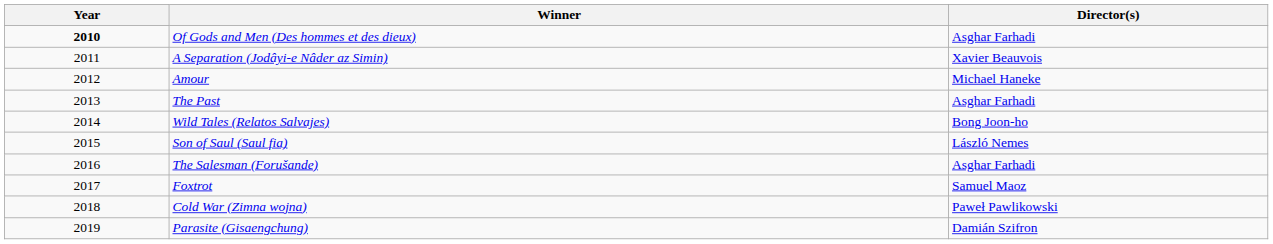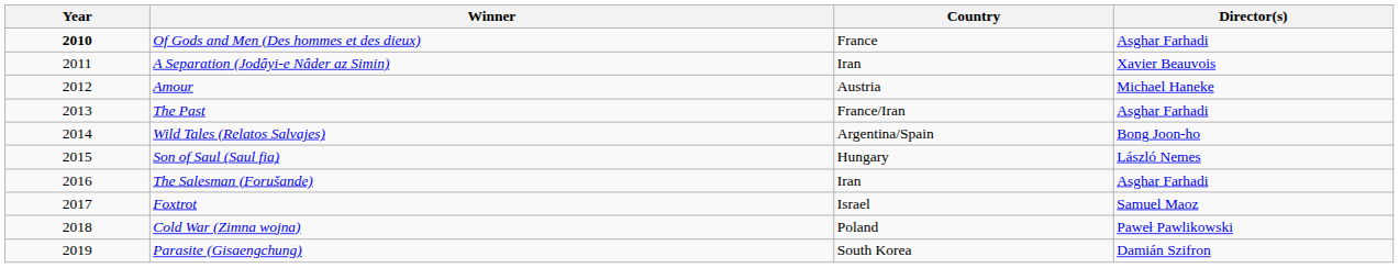 <table class="wikitable" width="95%" cellpadding="5">
 <tr>
 <th width="100"><strong>Year</strong></th>
 <th width="500"><strong>Winner</strong></th>
+<th width="200"><strong>Country</strong></th>
 <th width="200"><strong>Director(s)</strong></th>
 </tr>
 <tr>
 <td style="text-align:center;"><strong>2010</strong></td>
 <td><em><a href='#'>Of Gods and Men (Des hommes et des dieux)</a></em></td>
+<td>France</td>
 <td><a href='#'>Asghar Farhadi</a></td>
 </tr>
 <tr>
 <td style="text-align:center;">2011</td>
 <td><em><a href='#'>A Separation (Jodâyi-e Nâder az Simin)</a></em></td>
+<td>Iran</td>
 <td><a href='#'>Xavier Beauvois</a></td>
 </tr>
 <tr>
 <td style="text-align:center;">2012</td>
 <td><em><a href='#'>Amour</a></em></td>
+<td>Austria</td>
 <td><a href='#'>Michael Haneke</a></td>
 </tr>
 <tr>
 <td style="text-align:center;">2013</td>
 <td><em><a href='#'>The Past</a></em></td>
+<td>France/Iran</td>
 <td><a href='#'>Asghar Farhadi</a></td>
 </tr>
 <tr>
 <td style="text-align:center;">2014</td>
 <td><em><a href='#'>Wild Tales (Relatos Salvajes)</a></em></td>
+<td>Argentina/Spain</td>
 <td><a href='#'>Bong Joon-ho</a></td>
 </tr>
 <tr>
 <td style="text-align:center;">2015</td>
 <td><em><a href='#'>Son of Saul (Saul fia)</a></em></td>
+<td>Hungary</td>
 <td><a href='#'>László Nemes</a></td>
 </tr>
 <tr>
 <td style="text-align:center;">2016</td>
 <td><em><a href='#'>The Salesman (Forušande)</a></em></td>
+<td>Iran</td>
 <td><a href='#'>Asghar Farhadi</a></td>
 </tr>
 <tr>
 <td style="text-align:center;">2017</td>
 <td><em><a href='#'>Foxtrot</a></em></td>
+<td>Israel</td>
 <td><a href='#'>Samuel Maoz</a></td>
 </tr>
 <tr>
 <td style="text-align:center;">2018</td>
 <td><em><a href='#'>Cold War (Zimna wojna)</a></em></td>
+<td>Poland</td>
 <td><a href='#'>Paweł Pawlikowski</a></td>
 </tr>
 <tr>
 <td style="text-align:center;">2019</td>
 <td><em><a href='#'>Parasite (Gisaengchung)</a></em></td>
+<td>South Korea</td>
 <td><a href='#'>Damián Szifron</a></td>
 </tr>
 </table>
